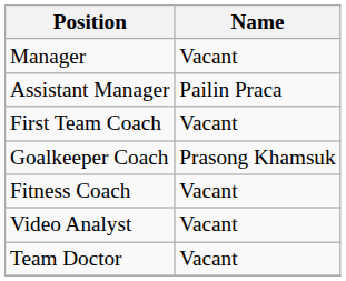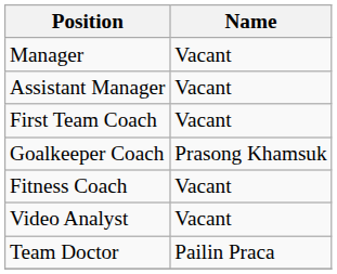 <table class="wikitable">
 <tr>
 <th>Position</th>
 <th>Name</th>
 </tr>
 <tr>
 <td>Manager</td>
 <td>Vacant</td>
 </tr>
 <tr>
 <td>Assistant Manager</td>
-<td> Pailin Praca</td>
+<td>Vacant</td>
 </tr>
 <tr>
 <td>First Team Coach</td>
 <td>Vacant</td>
 </tr>
 <tr>
 <td>Goalkeeper Coach</td>
 <td> Prasong Khamsuk</td>
 </tr>
 <tr>
 <td>Fitness Coach</td>
 <td>Vacant</td>
 </tr>
 <tr>
 <td>Video Analyst</td>
 <td>Vacant</td>
 </tr>
 <tr>
 <td>Team Doctor</td>
-<td>Vacant</td>
+<td> Pailin Praca</td>
 </tr>
 <tr>
 </tr>
 </table>
